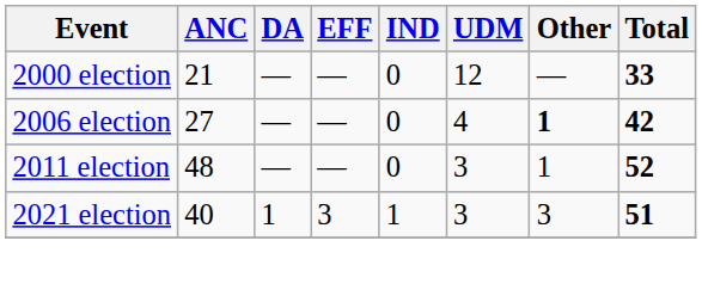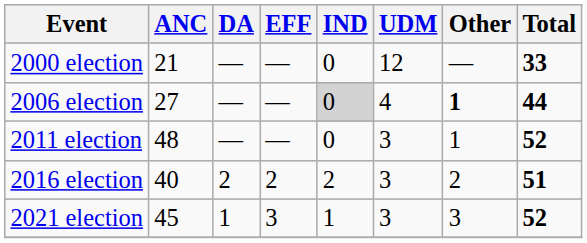 <table class="wikitable">
 <tr>
 <th>Event</th>
 <th><a href='#'>ANC</a></th>
 <th><a href='#'>DA</a></th>
 <th><a href='#'>EFF</a></th>
 <th><a href='#'>IND</a></th>
 <th><a href='#'>UDM</a></th>
 <th>Other</th>
 <th>Total</th>
 </tr>
 <tr>
 <td><a href='#'>2000 election</a></td>
 <td>21</td>
 <td>—</td>
 <td>—</td>
 <td>0</td>
 <td>12</td>
 <td>—</td>
 <td><strong>33</strong></td>
 </tr>
 <tr>
 <td><a href='#'>2006 election</a></td>
 <td>27</td>
 <td>—</td>
 <td>—</td>
-<td>0</td>
+<td style="background: lightgrey;">0</td>
 <td>4</td>
 <td><strong>1</strong></td>
-<td><strong>42</strong></td>
+<td><strong>44</strong></td>
 </tr>
 <tr>
 <td><a href='#'>2011 election</a></td>
 <td>48</td>
 <td>—</td>
 <td>—</td>
 <td>0</td>
 <td>3</td>
 <td>1</td>
 <td><strong>52</strong></td>
 </tr>
 <tr>
+<td><a href='#'>2016 election</a></td>
+<td>40</td>
+<td>2</td>
+<td>2</td>
+<td>2</td>
+<td>3</td>
+<td>2</td>
+<td><strong>51</strong></td>
+</tr>
+<tr>
 <td><a href='#'>2021 election</a></td>
-<td>40</td>
+<td>45</td>
 <td>1</td>
 <td>3</td>
 <td>1</td>
 <td>3</td>
 <td>3</td>
-<td><strong>51</strong></td>
+<td><strong>52</strong></td>
 </tr>
 <tr>
 </tr>
 </table>
